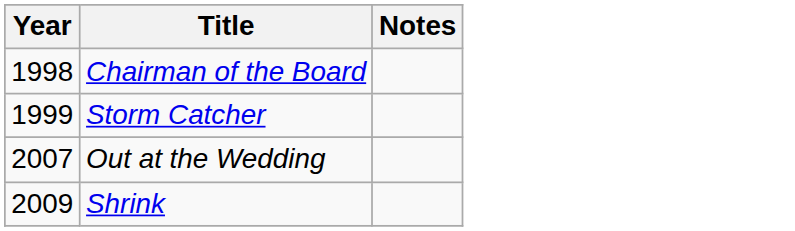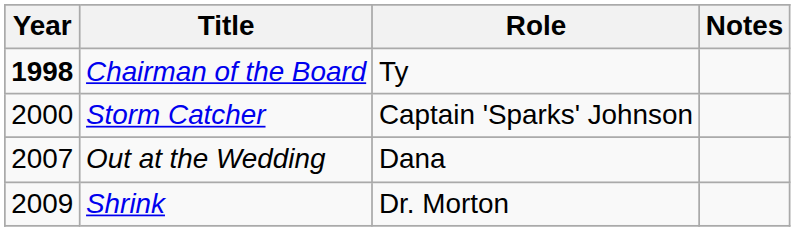 <table class="wikitable sortable">
 <tr>
 <th>Year</th>
 <th>Title</th>
+<th>Role</th>
 <th>Notes</th>
 </tr>
 <tr>
-<td>1998</td>
+<td><strong>1998</strong></td>
 <td><a href='#'><em>Chairman of the Board</em></a></td>
+<td>Ty</td>
 <td></td>
 </tr>
 <tr>
-<td>1999</td>
+<td>2000</td>
 <td><em><a href='#'>Storm Catcher</a></em></td>
+<td>Captain 'Sparks' Johnson</td>
 <td></td>
 </tr>
 <tr>
 <td>2007</td>
 <td><em>Out at the Wedding</em></td>
+<td>Dana</td>
 <td></td>
 </tr>
 <tr>
 <td>2009</td>
 <td><a href='#'><em>Shrink</em></a></td>
+<td>Dr. Morton</td>
 <td></td>
 </tr>
 </table>
